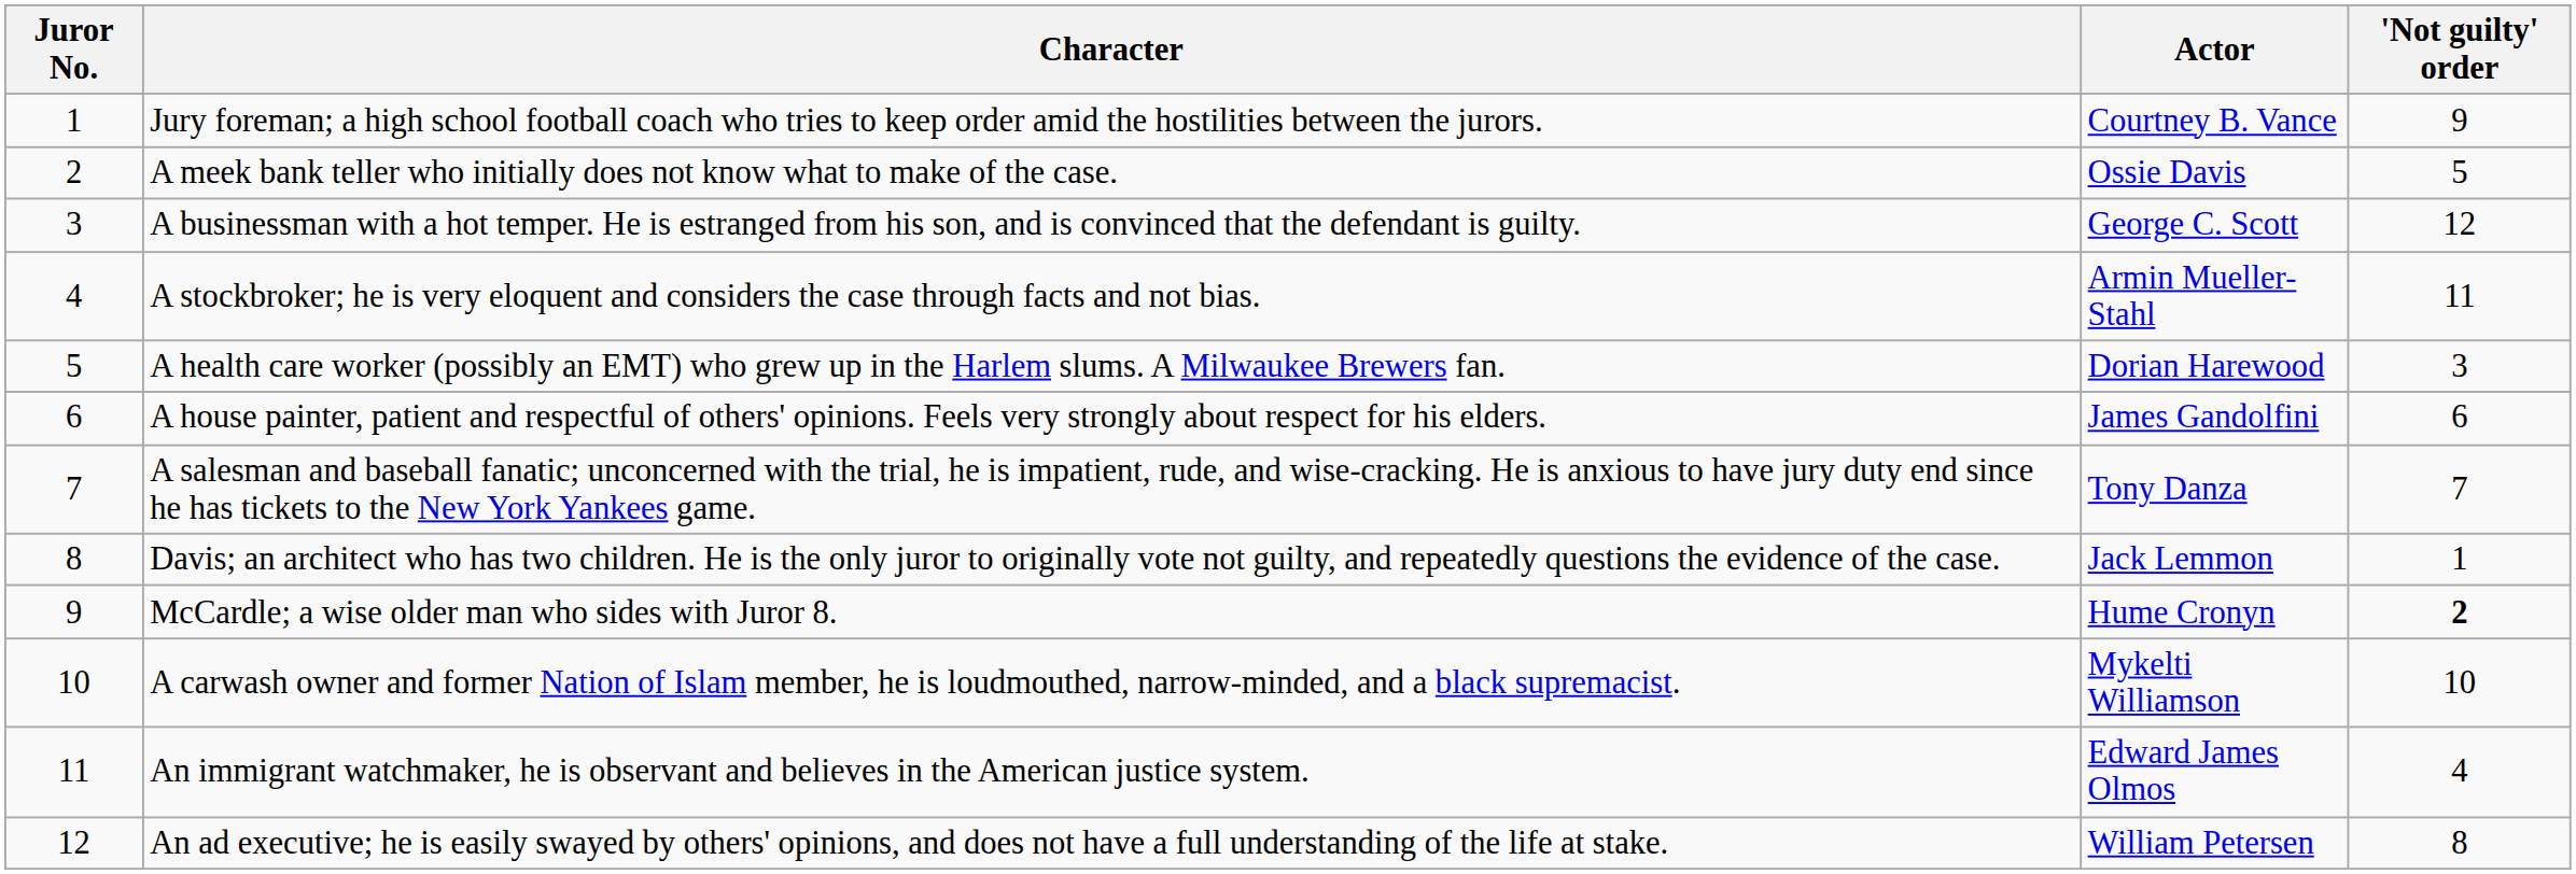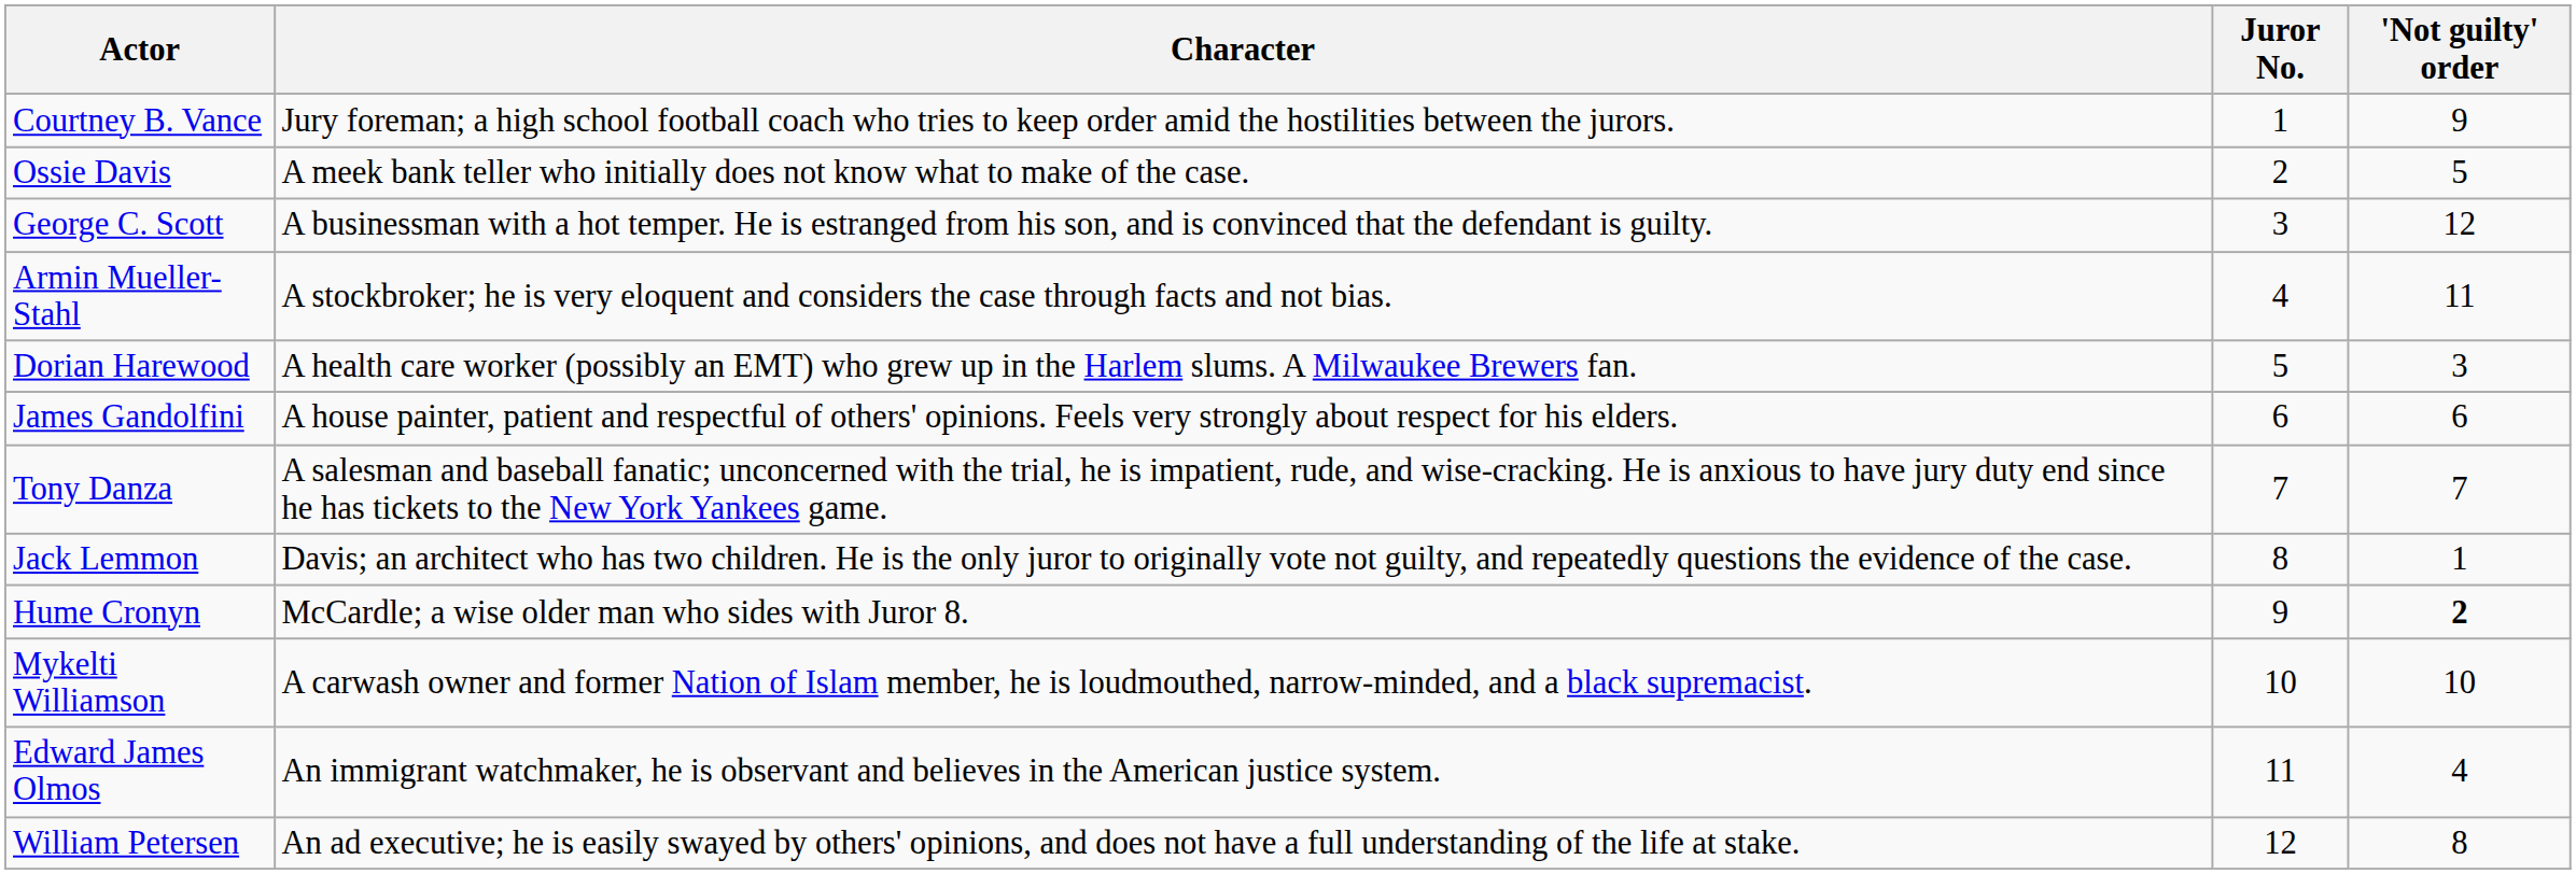 <table class="wikitable sortable">
 <tr>
+<th>Actor</th>
+<th>Character</th>
 <th>Juror No.</th>
-<th>Character</th>
-<th>Actor</th>
 <th>'Not guilty' order</th>
 </tr>
 <tr>
+<td><a href='#'>Courtney B. Vance</a></td>
+<td>Jury foreman; a high school football coach who tries to keep order amid the hostilities between the jurors.</td>
 <td align="center">1</td>
-<td>Jury foreman; a high school football coach who tries to keep order amid the hostilities between the jurors.</td>
-<td><a href='#'>Courtney B. Vance</a></td>
 <td align="center">9</td>
 </tr>
 <tr>
+<td><a href='#'>Ossie Davis</a></td>
+<td>A meek bank teller who initially does not know what to make of the case.</td>
 <td align="center">2</td>
-<td>A meek bank teller who initially does not know what to make of the case.</td>
-<td><a href='#'>Ossie Davis</a></td>
 <td align="center">5</td>
 </tr>
 <tr>
+<td><a href='#'>George C. Scott</a></td>
+<td>A businessman with a hot temper. He is estranged from his son, and is convinced that the defendant is guilty.</td>
 <td align="center">3</td>
-<td>A businessman with a hot temper. He is estranged from his son, and is convinced that the defendant is guilty.</td>
-<td><a href='#'>George C. Scott</a></td>
 <td align="center">12</td>
 </tr>
 <tr>
+<td><a href='#'>Armin Mueller-Stahl</a></td>
+<td>A stockbroker; he is very eloquent and considers the case through facts and not bias.</td>
 <td align="center">4</td>
-<td>A stockbroker; he is very eloquent and considers the case through facts and not bias.</td>
-<td><a href='#'>Armin Mueller-Stahl</a></td>
 <td align="center">11</td>
 </tr>
 <tr>
+<td><a href='#'>Dorian Harewood</a></td>
+<td>A health care worker (possibly an EMT) who grew up in the <a href='#'>Harlem</a> slums. A <a href='#'>Milwaukee Brewers</a> fan.</td>
 <td align="center">5</td>
-<td>A health care worker (possibly an EMT) who grew up in the <a href='#'>Harlem</a> slums. A <a href='#'>Milwaukee Brewers</a> fan.</td>
-<td><a href='#'>Dorian Harewood</a></td>
 <td align="center">3</td>
 </tr>
 <tr>
+<td><a href='#'>James Gandolfini</a></td>
+<td>A house painter, patient and respectful of others' opinions. Feels very strongly about respect for his elders.</td>
 <td align="center">6</td>
-<td>A house painter, patient and respectful of others' opinions. Feels very strongly about respect for his elders.</td>
-<td><a href='#'>James Gandolfini</a></td>
 <td align="center">6</td>
 </tr>
 <tr>
+<td><a href='#'>Tony Danza</a></td>
+<td>A salesman and baseball fanatic; unconcerned with the trial, he is impatient, rude, and wise-cracking. He is anxious to have jury duty end since he has tickets to the <a href='#'>New York Yankees</a> game.</td>
 <td align="center">7</td>
-<td>A salesman and baseball fanatic; unconcerned with the trial, he is impatient, rude, and wise-cracking. He is anxious to have jury duty end since he has tickets to the <a href='#'>New York Yankees</a> game.</td>
-<td><a href='#'>Tony Danza</a></td>
 <td align="center">7</td>
 </tr>
 <tr>
+<td><a href='#'>Jack Lemmon</a></td>
+<td>Davis; an architect who has two children. He is the only juror to originally vote not guilty, and repeatedly questions the evidence of the case.</td>
 <td align="center">8</td>
-<td>Davis; an architect who has two children. He is the only juror to originally vote not guilty, and repeatedly questions the evidence of the case.</td>
-<td><a href='#'>Jack Lemmon</a></td>
 <td align="center">1</td>
 </tr>
 <tr>
+<td><a href='#'>Hume Cronyn</a></td>
+<td>McCardle; a wise older man who sides with Juror 8.</td>
 <td align="center">9</td>
-<td>McCardle; a wise older man who sides with Juror 8.</td>
-<td><a href='#'>Hume Cronyn</a></td>
 <td align="center"><strong>2</strong></td>
 </tr>
 <tr>
+<td><a href='#'>Mykelti Williamson</a></td>
+<td>A carwash owner and former <a href='#'>Nation of Islam</a> member, he is loudmouthed, narrow-minded, and a <a href='#'>black supremacist</a>.</td>
 <td align="center">10</td>
-<td>A carwash owner and former <a href='#'>Nation of Islam</a> member, he is loudmouthed, narrow-minded, and a <a href='#'>black supremacist</a>.</td>
-<td><a href='#'>Mykelti Williamson</a></td>
 <td align="center">10</td>
 </tr>
 <tr>
+<td><a href='#'>Edward James Olmos</a></td>
+<td>An immigrant watchmaker, he is observant and believes in the American justice system.</td>
 <td align="center">11</td>
-<td>An immigrant watchmaker, he is observant and believes in the American justice system.</td>
-<td><a href='#'>Edward James Olmos</a></td>
 <td align="center">4</td>
 </tr>
 <tr>
+<td><a href='#'>William Petersen</a></td>
+<td>An ad executive; he is easily swayed by others' opinions, and does not have a full understanding of the life at stake.</td>
 <td align="center">12</td>
-<td>An ad executive; he is easily swayed by others' opinions, and does not have a full understanding of the life at stake.</td>
-<td><a href='#'>William Petersen</a></td>
 <td align="center">8</td>
 </tr>
 </table>
